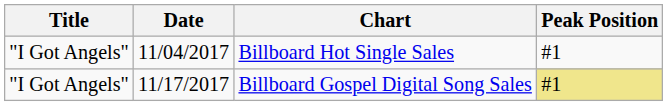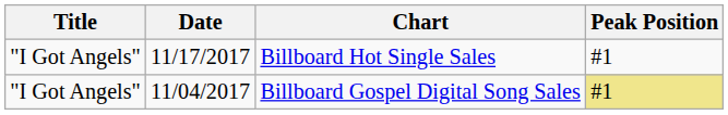 <table class="wikitable">
 <tr>
 <th>Title</th>
 <th>Date</th>
 <th>Chart</th>
 <th>Peak Position</th>
 </tr>
 <tr>
 <td>"I Got Angels"</td>
-<td>11/04/2017</td>
+<td>11/17/2017</td>
 <td><a href='#'>Billboard Hot Single Sales</a></td>
 <td>#1 </td>
 </tr>
 <tr>
 <td>"I Got Angels"</td>
-<td>11/17/2017</td>
+<td>11/04/2017</td>
 <td><a href='#'>Billboard Gospel Digital Song Sales</a></td>
 <td style="background: khaki;">#1 </td>
 </tr>
 </table>
